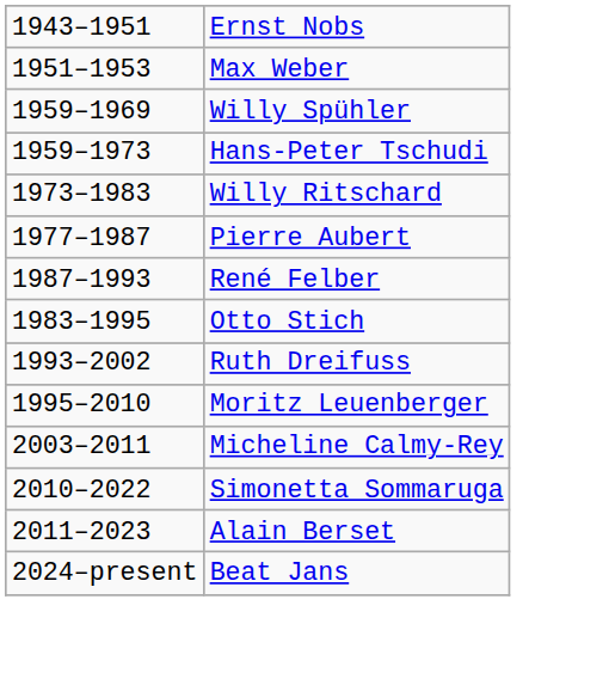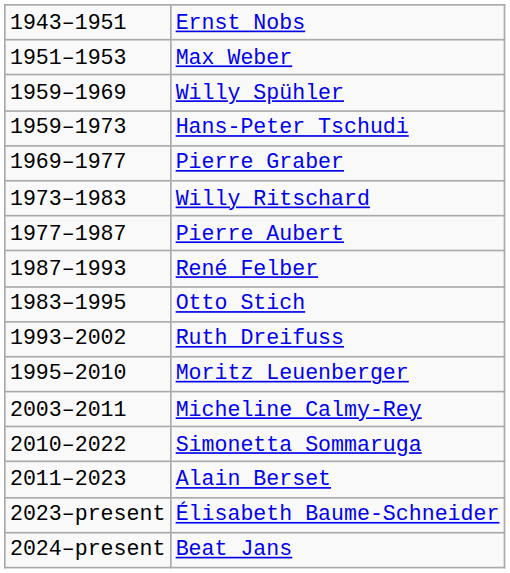 <table class="wikitable">
 <tr>
 <td>1943–1951</td>
 <td><a href='#'>Ernst Nobs</a></td>
 </tr>
 <tr>
 <td>1951–1953</td>
 <td><a href='#'>Max Weber</a></td>
 </tr>
 <tr>
 <td>1959–1969</td>
 <td><a href='#'>Willy Spühler</a></td>
 </tr>
 <tr>
 <td>1959–1973</td>
 <td><a href='#'>Hans-Peter Tschudi</a></td>
+</tr>
+<tr>
+<td>1969–1977</td>
+<td><a href='#'>Pierre Graber</a></td>
 </tr>
 <tr>
 <td>1973–1983</td>
 <td><a href='#'>Willy Ritschard</a></td>
 </tr>
 <tr>
 <td>1977–1987</td>
 <td><a href='#'>Pierre Aubert</a></td>
 </tr>
 <tr>
 <td>1987–1993</td>
 <td><a href='#'>René Felber</a></td>
 </tr>
 <tr>
 <td>1983–1995</td>
 <td><a href='#'>Otto Stich</a></td>
 </tr>
 <tr>
 <td>1993–2002</td>
 <td><a href='#'>Ruth Dreifuss</a></td>
 </tr>
 <tr>
 <td>1995–2010</td>
 <td><a href='#'>Moritz Leuenberger</a></td>
 </tr>
 <tr>
 <td>2003–2011</td>
 <td><a href='#'>Micheline Calmy-Rey</a></td>
 </tr>
 <tr>
 <td>2010–2022</td>
 <td><a href='#'>Simonetta Sommaruga</a></td>
 </tr>
 <tr>
 <td>2011–2023</td>
 <td><a href='#'>Alain Berset</a></td>
 </tr>
 <tr>
+<td>2023–present</td>
+<td><a href='#'>Élisabeth Baume-Schneider</a></td>
+</tr>
+<tr>
 <td>2024–present</td>
 <td><a href='#'>Beat Jans</a></td>
 </tr>
 </table>
